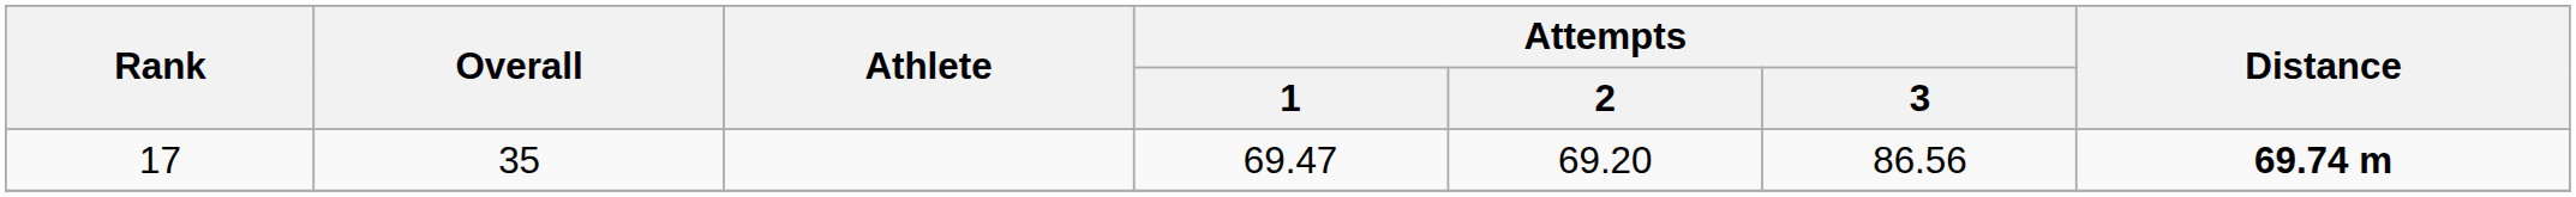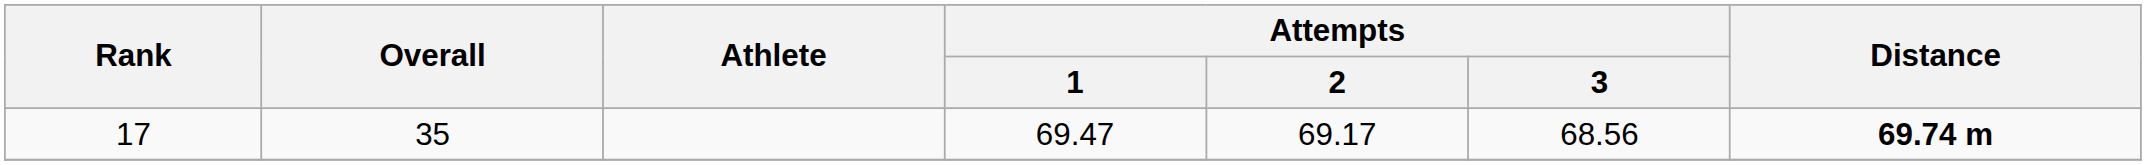 <table class="wikitable" style=" text-align:center; font-size:110%;" width="95%">
 <tr>
 <th rowspan="2">Rank</th>
 <th rowspan="2">Overall</th>
 <th rowspan="2">Athlete</th>
 <th colspan="3">Attempts</th>
 <th rowspan="2">Distance</th>
 </tr>
 <tr>
 <th>1</th>
 <th>2</th>
 <th>3</th>
 </tr>
 <tr>
 <td>17</td>
 <td>35</td>
 <td align=left></td>
 <td>69.47</td>
-<td>69.20</td>
-<td>86.56</td>
+<td>69.17</td>
+<td>68.56</td>
 <td><strong>69.74 m</strong></td>
 </tr>
 <tr>
 </tr>
 </table>
